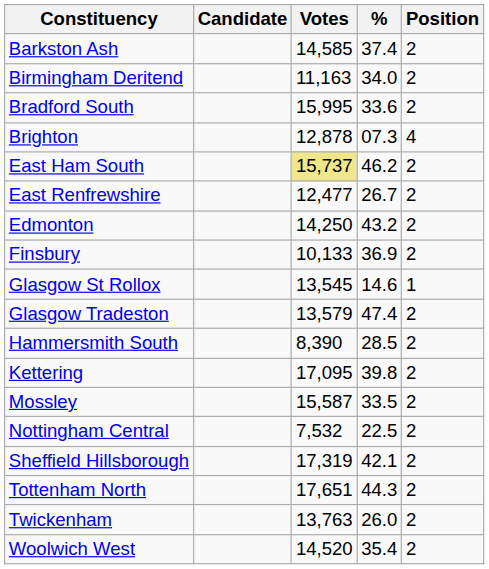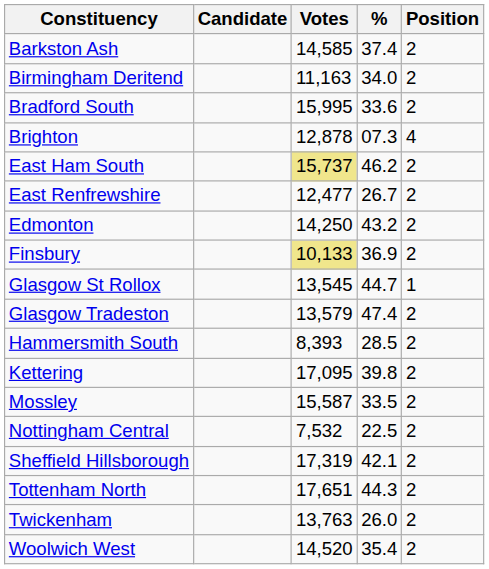 <table class="wikitable sortable">
 <tr>
 <th>Constituency</th>
 <th>Candidate</th>
 <th>Votes</th>
 <th>%</th>
 <th>Position</th>
 </tr>
 <tr>
 <td><a href='#'>Barkston Ash</a></td>
 <td></td>
 <td>14,585</td>
 <td>37.4</td>
 <td>2</td>
 </tr>
 <tr>
 <td><a href='#'>Birmingham Deritend</a></td>
 <td></td>
 <td>11,163</td>
 <td>34.0</td>
 <td>2</td>
 </tr>
 <tr>
 <td><a href='#'>Bradford South</a></td>
 <td></td>
 <td>15,995</td>
 <td>33.6</td>
 <td>2</td>
 </tr>
 <tr>
 <td><a href='#'>Brighton</a></td>
 <td></td>
 <td>12,878</td>
 <td>07.3</td>
 <td>4</td>
 </tr>
 <tr>
 <td><a href='#'>East Ham South</a></td>
 <td></td>
 <td style="background: khaki;">15,737</td>
 <td>46.2</td>
 <td>2</td>
 </tr>
 <tr>
 <td><a href='#'>East Renfrewshire</a></td>
 <td></td>
 <td>12,477</td>
 <td>26.7</td>
 <td>2</td>
 </tr>
 <tr>
 <td><a href='#'>Edmonton</a></td>
 <td></td>
 <td>14,250</td>
 <td>43.2</td>
 <td>2</td>
 </tr>
 <tr>
 <td><a href='#'>Finsbury</a></td>
 <td></td>
-<td>10,133</td>
+<td style="background: khaki;">10,133</td>
 <td>36.9</td>
 <td>2</td>
 </tr>
 <tr>
 <td><a href='#'>Glasgow St Rollox</a></td>
 <td></td>
 <td>13,545</td>
-<td>14.6</td>
+<td>44.7</td>
 <td>1</td>
 </tr>
 <tr>
 <td><a href='#'>Glasgow Tradeston</a></td>
 <td></td>
 <td>13,579</td>
 <td>47.4</td>
 <td>2</td>
 </tr>
 <tr>
 <td><a href='#'>Hammersmith South</a></td>
 <td></td>
-<td>8,390</td>
+<td>8,393</td>
 <td>28.5</td>
 <td>2</td>
 </tr>
 <tr>
 <td><a href='#'>Kettering</a></td>
 <td></td>
 <td>17,095</td>
 <td>39.8</td>
 <td>2</td>
 </tr>
 <tr>
 <td><a href='#'>Mossley</a></td>
 <td></td>
 <td>15,587</td>
 <td>33.5</td>
 <td>2</td>
 </tr>
 <tr>
 <td><a href='#'>Nottingham Central</a></td>
 <td></td>
 <td>7,532</td>
 <td>22.5</td>
 <td>2</td>
 </tr>
 <tr>
 <td><a href='#'>Sheffield Hillsborough</a></td>
 <td></td>
 <td>17,319</td>
 <td>42.1</td>
 <td>2</td>
 </tr>
 <tr>
 <td><a href='#'>Tottenham North</a></td>
 <td></td>
 <td>17,651</td>
 <td>44.3</td>
 <td>2</td>
 </tr>
 <tr>
 <td><a href='#'>Twickenham</a></td>
 <td></td>
 <td>13,763</td>
 <td>26.0</td>
 <td>2</td>
 </tr>
 <tr>
 <td><a href='#'>Woolwich West</a></td>
 <td></td>
 <td>14,520</td>
 <td>35.4</td>
 <td>2</td>
 </tr>
 </table>
